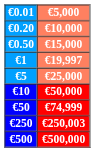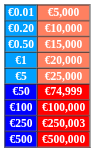 <table border=1 cellspacing=0 cellpadding=1 width=120px style="color:white;text-align:center">
 <tr>
 <td bgcolor="#00A0FF"><strong>€0.01</strong></td>
 <td bgcolor="#FF8060"><strong>€5,000</strong></td>
 </tr>
 <tr>
 <td bgcolor="#00A0FF"><strong>€0.20</strong></td>
 <td bgcolor="#FF8060"><strong>€10,000</strong></td>
 </tr>
 <tr>
 <td bgcolor="#00A0FF"><strong>€0.50</strong></td>
 <td bgcolor="#FF8060"><strong>€15,000</strong></td>
 </tr>
 <tr>
 <td bgcolor="#00A0FF"><strong>€1</strong></td>
-<td bgcolor="#FF8060"><strong>€19,997</strong></td>
+<td bgcolor="#FF8060"><strong>€20,000</strong></td>
 </tr>
 <tr>
 <td bgcolor="#00A0FF"><strong>€5</strong></td>
 <td bgcolor="#FF8060"><strong>€25,000</strong></td>
 </tr>
 <tr>
-<td bgcolor="#0000FF"><strong>€10</strong></td>
-<td bgcolor="#FF0000"><strong>€50,000</strong></td>
+<td bgcolor="#0000FF"><strong>€50</strong></td>
+<td bgcolor="#FF0000"><strong>€74,999</strong></td>
 </tr>
 <tr>
-<td bgcolor="#0000FF"><strong>€50</strong></td>
-<td bgcolor="#FF0000"><strong>€74,999</strong></td>
+<td bgcolor="#0000FF"><strong>€100</strong></td>
+<td bgcolor="#FF0000"><strong>€100,000</strong></td>
 </tr>
 <tr>
 <td bgcolor="#0000FF"><strong>€250</strong></td>
 <td bgcolor="#FF0000"><strong>€250,003</strong></td>
 </tr>
 <tr>
 <td bgcolor="#0000FF"><strong>€500</strong></td>
 <td bgcolor="#FF0000"><strong>€500,000</strong></td>
 </tr>
 <tr>
 </tr>
 </table>
